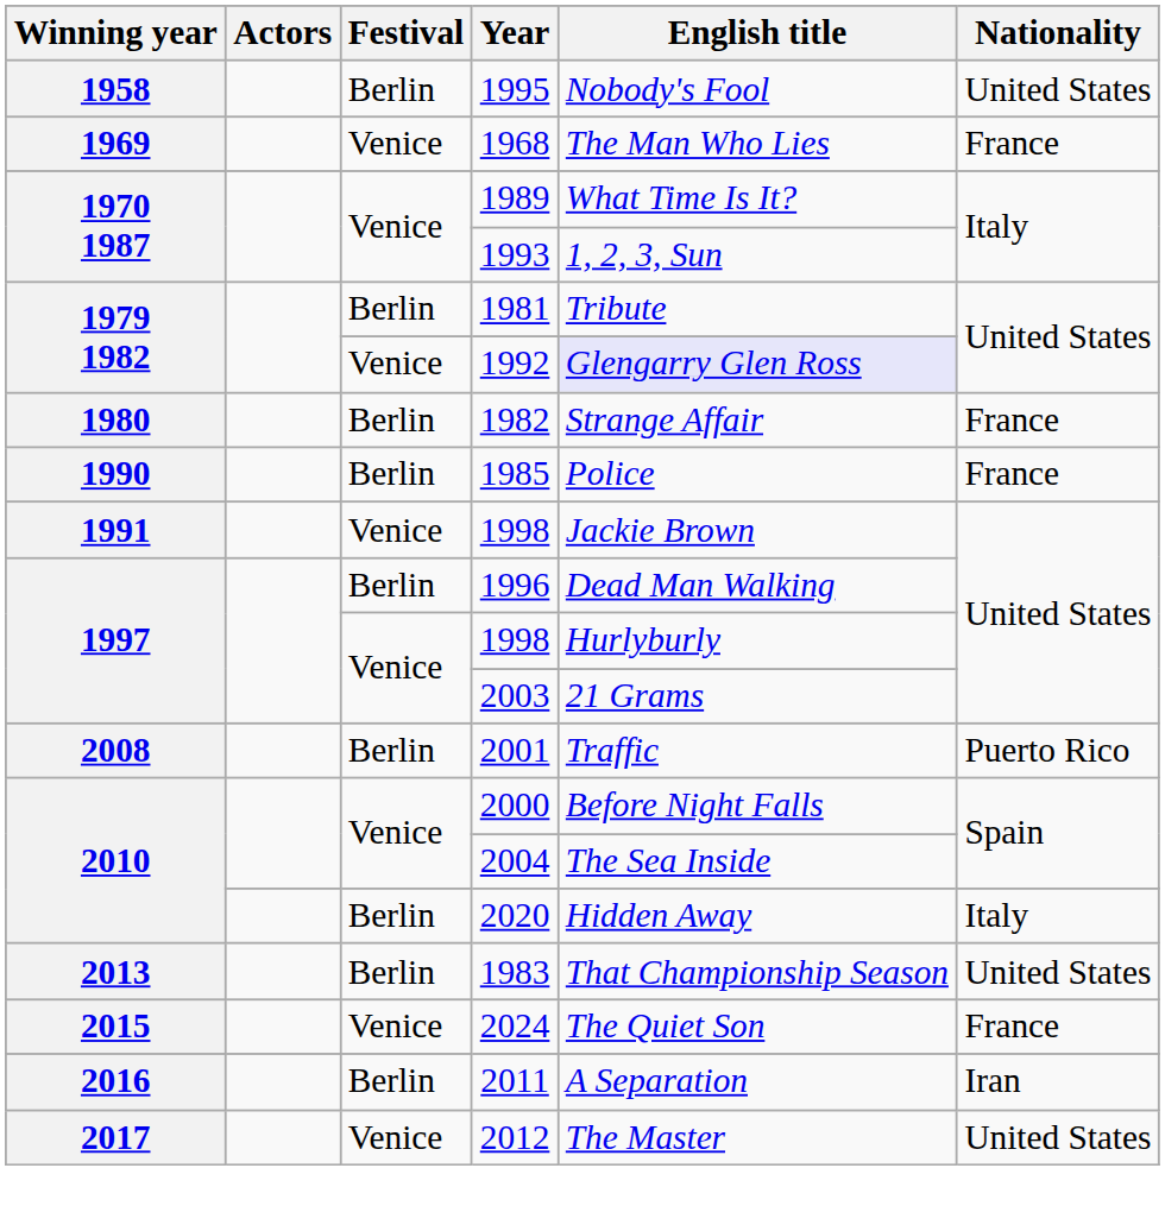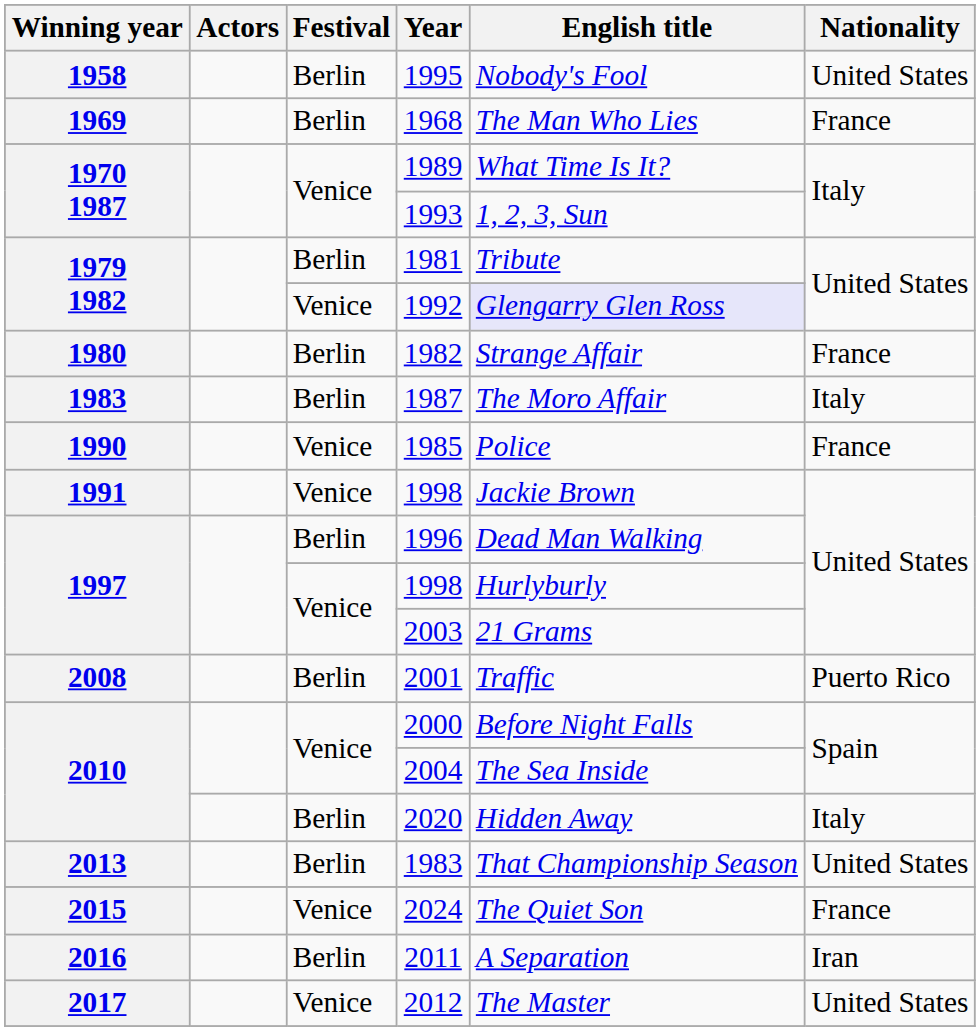 <table class="wikitable plainrowheaders">
 <tr>
 <th scope="col">Winning year</th>
 <th scope="col">Actors</th>
 <th scope="col">Festival</th>
 <th scope="col">Year</th>
 <th scope="col">English title</th>
 <th scope="col">Nationality</th>
 </tr>
 <tr>
 <th style="text-align:center;"><a href='#'>1958</a></th>
 <td></td>
 <td>Berlin</td>
 <td style="text-align:center;"><a href='#'>1995</a></td>
 <td><em><a href='#'>Nobody's Fool</a></em></td>
 <td>United States</td>
 </tr>
 <tr>
 <th style="text-align:center;"><a href='#'>1969</a></th>
 <td></td>
-<td>Venice</td>
+<td>Berlin</td>
 <td style="text-align:center;"><a href='#'>1968</a></td>
 <td><em><a href='#'>The Man Who Lies</a></em></td>
 <td>France</td>
 </tr>
 <tr>
 <th rowspan="2" style="text-align:center;"><a href='#'>1970</a><br><a href='#'>1987</a></th>
 <td rowspan="2"></td>
 <td rowspan="2">Venice</td>
 <td style="text-align:center;"><a href='#'>1989</a></td>
 <td><em><a href='#'>What Time Is It?</a></em></td>
 <td rowspan="2">Italy</td>
 </tr>
 <tr>
 <td style="text-align:center;"><a href='#'>1993</a></td>
 <td><em><a href='#'>1, 2, 3, Sun</a></em></td>
 </tr>
 <tr>
 <th rowspan="2" style="text-align:center;"><a href='#'>1979</a><br><a href='#'>1982</a></th>
 <td rowspan="2"></td>
 <td>Berlin</td>
 <td style="text-align:center;"><a href='#'>1981</a></td>
 <td><em><a href='#'>Tribute</a></em></td>
 <td rowspan="2">United States</td>
 </tr>
 <tr>
 <td>Venice</td>
 <td style="text-align:center;"><a href='#'>1992</a></td>
 <td style="background: lavender;"><em><a href='#'>Glengarry Glen Ross</a></em></td>
 </tr>
 <tr>
 <th style="text-align:center;"><a href='#'>1980</a></th>
 <td></td>
 <td>Berlin</td>
 <td style="text-align:center;"><a href='#'>1982</a></td>
 <td><em><a href='#'>Strange Affair</a></em></td>
 <td>France</td>
 </tr>
 <tr>
+<th style="text-align:center;"><a href='#'>1983</a></th>
+<td></td>
+<td>Berlin</td>
+<td style="text-align:center;"><a href='#'>1987</a></td>
+<td><em><a href='#'>The Moro Affair</a></em></td>
+<td>Italy</td>
+</tr>
+<tr>
 <th style="text-align:center;"><a href='#'>1990</a></th>
 <td></td>
-<td>Berlin</td>
+<td>Venice</td>
 <td style="text-align:center;"><a href='#'>1985</a></td>
 <td><em><a href='#'>Police</a></em></td>
 <td>France</td>
 </tr>
 <tr>
 <th style="text-align:center;"><a href='#'>1991</a></th>
 <td> </td>
 <td>Venice</td>
 <td style="text-align:center;"><a href='#'>1998</a></td>
 <td><em><a href='#'>Jackie Brown</a></em></td>
 <td rowspan="4">United States</td>
 </tr>
 <tr>
 <th rowspan="3" style="text-align:center;"><a href='#'>1997</a></th>
 <td rowspan="3"></td>
 <td>Berlin</td>
 <td style="text-align:center;"><a href='#'>1996</a></td>
 <td><em><a href='#'>Dead Man Walking</a></em></td>
 </tr>
 <tr>
 <td rowspan=2>Venice</td>
 <td style="text-align:center;"><a href='#'>1998</a></td>
 <td><em><a href='#'>Hurlyburly</a></em></td>
 </tr>
 <tr>
 <td style="text-align:center;"><a href='#'>2003</a></td>
 <td><em><a href='#'>21 Grams</a></em></td>
 </tr>
 <tr>
 <th style="text-align:center;"><a href='#'>2008</a></th>
 <td></td>
 <td>Berlin</td>
 <td style="text-align:center;"><a href='#'>2001</a></td>
 <td><em><a href='#'>Traffic</a></em></td>
 <td>Puerto Rico</td>
 </tr>
 <tr>
 <th rowspan="3" style="text-align:center;"><a href='#'>2010</a></th>
 <td rowspan="2"></td>
 <td rowspan="2">Venice</td>
 <td style="text-align:center;"><a href='#'>2000</a></td>
 <td><em><a href='#'>Before Night Falls</a></em></td>
 <td rowspan="2">Spain</td>
 </tr>
 <tr>
 <td style="text-align:center;"><a href='#'>2004</a></td>
 <td><em><a href='#'>The Sea Inside</a></em></td>
 </tr>
 <tr>
 <td></td>
 <td>Berlin</td>
 <td style="text-align:center;"><a href='#'>2020</a></td>
 <td><em><a href='#'>Hidden Away</a></em></td>
 <td>Italy</td>
 </tr>
 <tr>
 <th style="text-align:center;"><a href='#'>2013</a></th>
 <td></td>
 <td>Berlin</td>
 <td style="text-align:center;"><a href='#'>1983</a></td>
 <td><em><a href='#'>That Championship Season</a></em></td>
 <td>United States</td>
 </tr>
 <tr>
 <th style="text-align:center;"><a href='#'>2015</a></th>
 <td></td>
 <td>Venice</td>
 <td style="text-align:center;"><a href='#'>2024</a></td>
 <td><em><a href='#'>The Quiet Son</a></em></td>
 <td>France</td>
 </tr>
 <tr>
 <th style="text-align:center;"><a href='#'>2016</a></th>
 <td></td>
 <td>Berlin</td>
 <td style="text-align:center;"><a href='#'>2011</a></td>
 <td><em><a href='#'>A Separation</a></em></td>
 <td>Iran</td>
 </tr>
 <tr>
 <th style="text-align:center;"><a href='#'>2017</a></th>
 <td></td>
 <td>Venice</td>
 <td style="text-align:center;"><a href='#'>2012</a></td>
 <td><em><a href='#'>The Master</a></em></td>
 <td>United States</td>
 </tr>
 </table>
